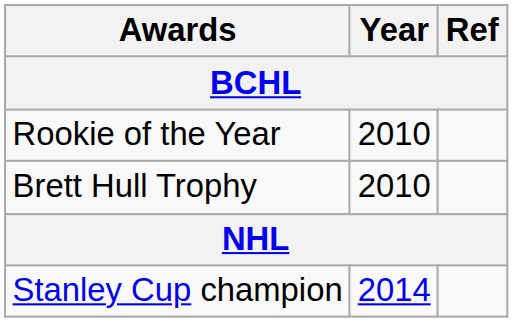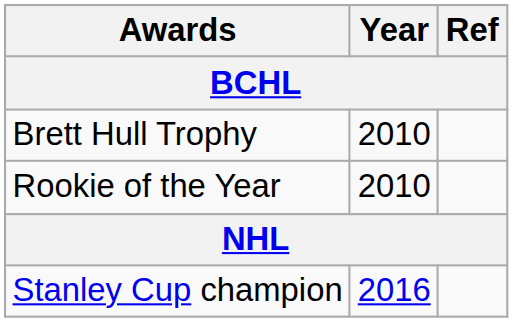 <table class="wikitable">
 <tr>
 <th>Awards</th>
 <th>Year</th>
 <th>Ref</th>
 </tr>
 <tr>
 <th colspan="3"><a href='#'>BCHL</a></th>
 </tr>
 <tr>
-<td>Rookie of the Year</td>
+<td>Brett Hull Trophy</td>
 <td>2010</td>
 <td></td>
 </tr>
 <tr>
-<td>Brett Hull Trophy</td>
+<td>Rookie of the Year</td>
 <td>2010</td>
 <td></td>
 </tr>
 <tr>
 <th colspan="3"><a href='#'>NHL</a></th>
 </tr>
 <tr>
 <td><a href='#'>Stanley Cup</a> champion</td>
-<td><a href='#'>2014</a></td>
+<td><a href='#'>2016</a></td>
 <td></td>
 </tr>
 </table>
